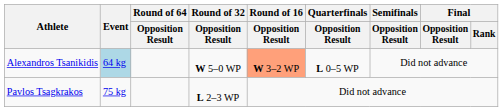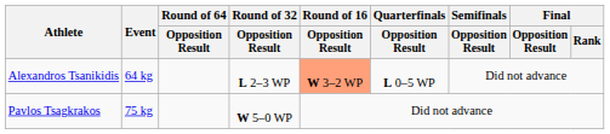 <table class="wikitable" style="font-size:90%">
 <tr>
 <th rowspan="2">Athlete</th>
 <th rowspan="2">Event</th>
 <th>Round of 64</th>
 <th>Round of 32</th>
 <th>Round of 16</th>
 <th>Quarterfinals</th>
 <th>Semifinals</th>
 <th colspan=2>Final</th>
 </tr>
 <tr style="font-size:95%">
 <th>Opposition<br>Result</th>
 <th>Opposition<br>Result</th>
 <th>Opposition<br>Result</th>
 <th>Opposition<br>Result</th>
 <th>Opposition<br>Result</th>
 <th>Opposition<br>Result</th>
 <th>Rank</th>
 </tr>
 <tr align=center>
 <td align=left><a href='#'>Alexandros Tsanikidis</a></td>
-<td align=left style="background: lightblue;"><a href='#'>64 kg</a></td>
+<td align=left><a href='#'>64 kg</a></td>
 <td></td>
-<td><br><strong>W</strong> 5–0 WP</td>
+<td><br><strong>L</strong> 2–3 WP</td>
 <td style="background: lightsalmon;"><br><strong>W</strong> 3–2 WP</td>
 <td><br><strong>L</strong> 0–5 WP</td>
 <td colspan=3>Did not advance</td>
 </tr>
 <tr align=center>
 <td align=left><a href='#'>Pavlos Tsagkrakos</a></td>
 <td align=left><a href='#'>75 kg</a></td>
 <td></td>
-<td><br><strong>L</strong> 2–3 WP</td>
+<td><br><strong>W</strong> 5–0 WP</td>
 <td colspan=5>Did not advance</td>
 </tr>
 </table>
